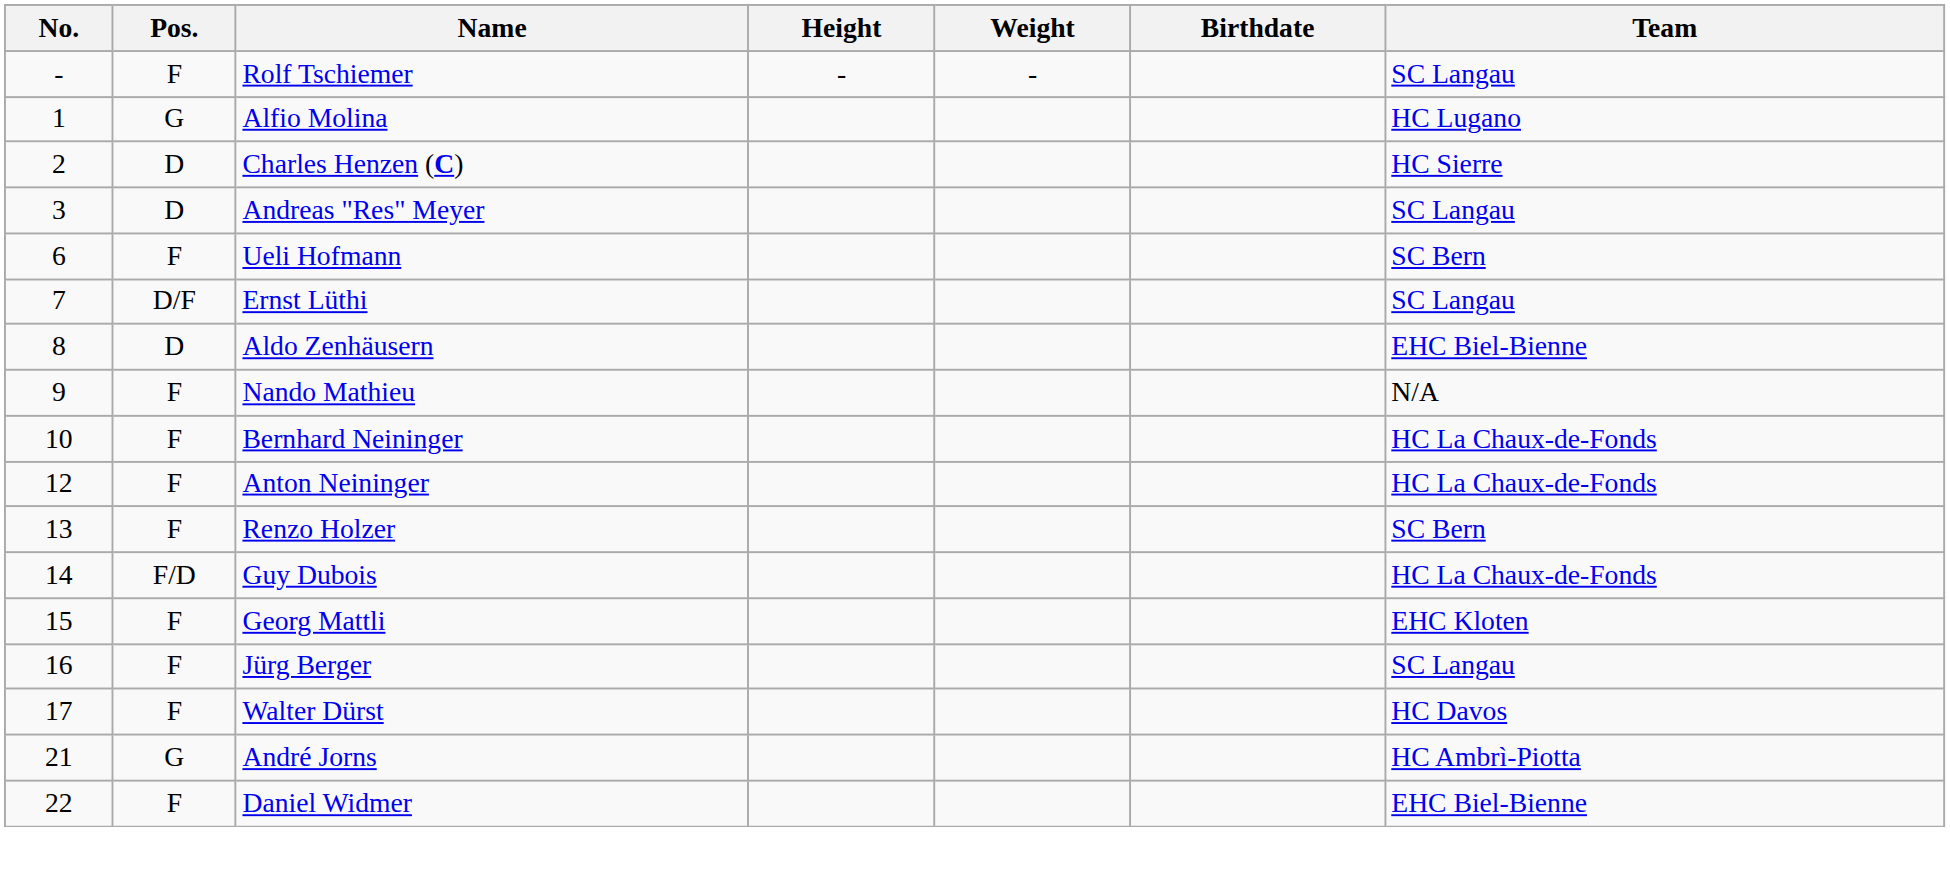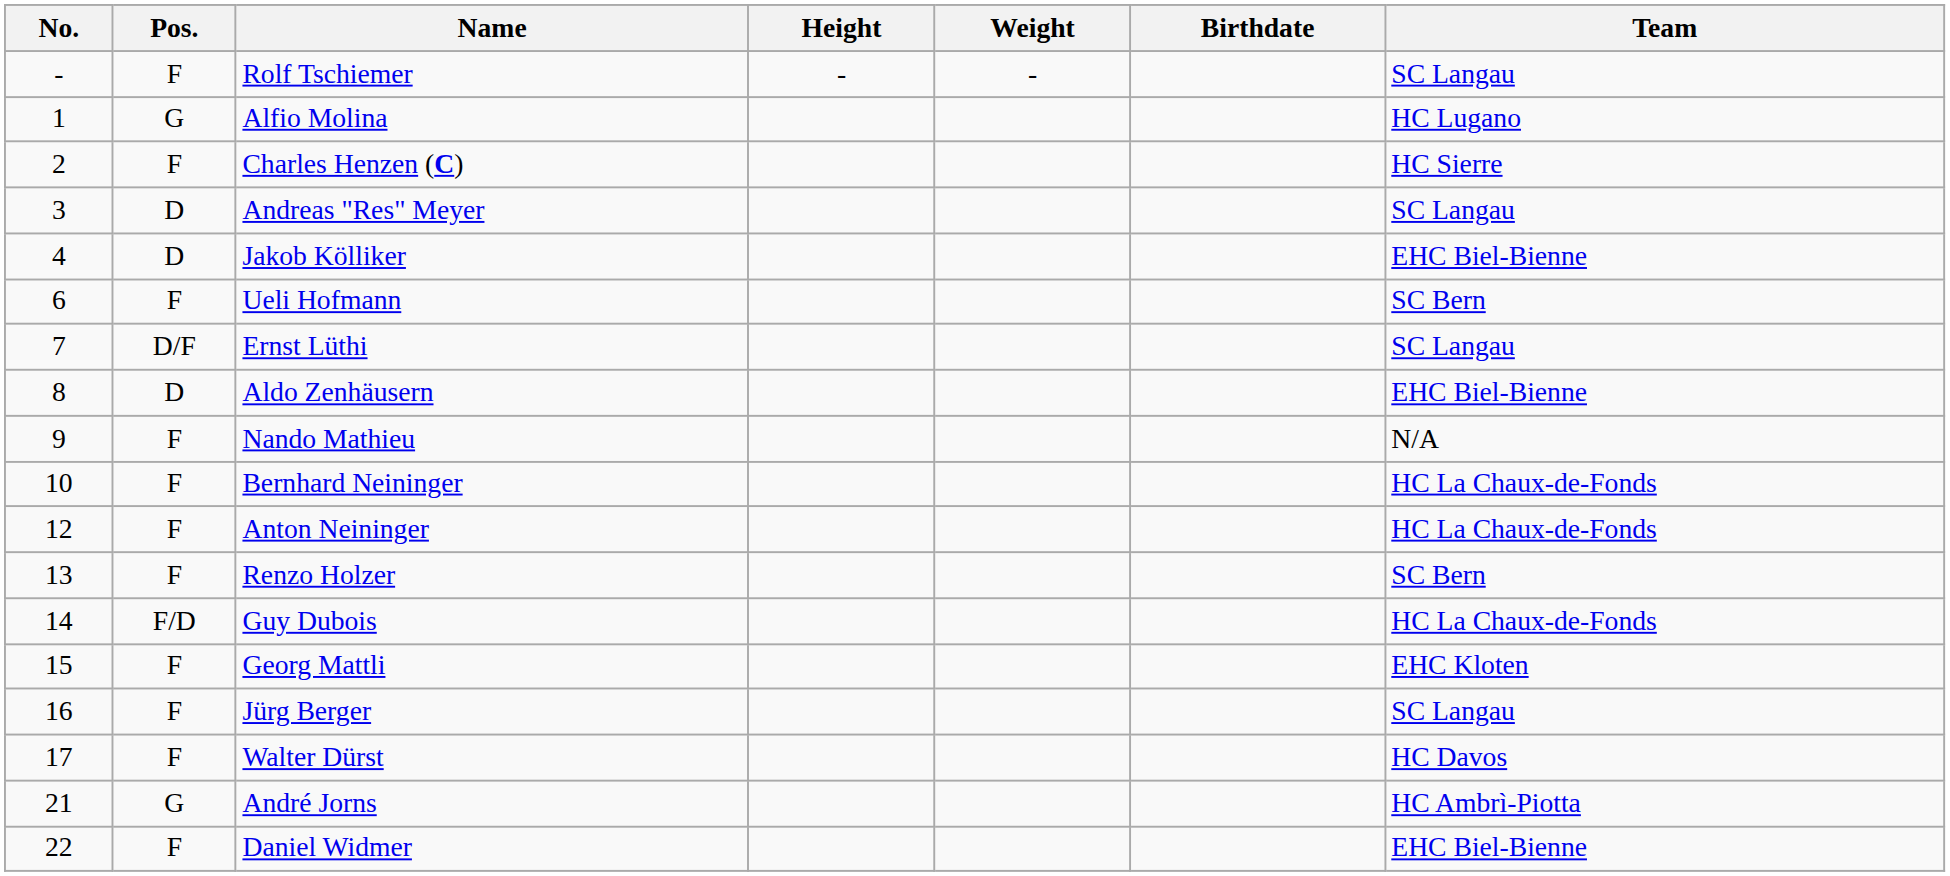 <table class="wikitable sortable" width="80%" style="font-size: 90%; text-align: center;">
 <tr>
 <th>No.</th>
 <th>Pos.</th>
 <th>Name</th>
 <th>Height</th>
 <th>Weight</th>
 <th>Birthdate</th>
 <th>Team</th>
 </tr>
 <tr>
 <td>-</td>
 <td>F</td>
 <td style="text-align:left;"><a href='#'>Rolf Tschiemer</a></td>
 <td>-</td>
 <td>-</td>
 <td style="text-align:right;"></td>
 <td style="text-align:left;"> <a href='#'>SC Langau</a></td>
 </tr>
 <tr>
 <td>1</td>
 <td>G</td>
 <td style="text-align:left;"><a href='#'>Alfio Molina</a></td>
 <td></td>
 <td></td>
 <td style="text-align:right;"></td>
 <td style="text-align:left;"> <a href='#'>HC Lugano</a></td>
 </tr>
 <tr>
 <td>2</td>
-<td>D</td>
+<td>F</td>
 <td style="text-align:left;"><a href='#'>Charles Henzen</a> (<strong><a href='#'>C</a></strong>)</td>
 <td></td>
 <td></td>
 <td style="text-align:right;"></td>
 <td style="text-align:left;"> <a href='#'>HC Sierre</a></td>
 </tr>
 <tr>
 <td>3</td>
 <td>D</td>
 <td style="text-align:left;"><a href='#'>Andreas "Res" Meyer</a></td>
 <td></td>
 <td></td>
 <td style="text-align:right;"></td>
 <td style="text-align:left;"> <a href='#'>SC Langau</a></td>
+</tr>
+<tr>
+<td>4</td>
+<td>D</td>
+<td style="text-align:left;"><a href='#'>Jakob Kölliker</a></td>
+<td></td>
+<td></td>
+<td style="text-align:right;"></td>
+<td style="text-align:left;"> <a href='#'>EHC Biel-Bienne</a></td>
 </tr>
 <tr>
 <td>6</td>
 <td>F</td>
 <td style="text-align:left;"><a href='#'>Ueli Hofmann</a></td>
 <td></td>
 <td></td>
 <td style="text-align:right;"></td>
 <td style="text-align:left;"> <a href='#'>SC Bern</a></td>
 </tr>
 <tr>
 <td>7</td>
 <td>D/F</td>
 <td style="text-align:left;"><a href='#'>Ernst Lüthi</a></td>
 <td></td>
 <td></td>
 <td style="text-align:right;"></td>
 <td style="text-align:left;"> <a href='#'>SC Langau</a></td>
 </tr>
 <tr>
 <td>8</td>
 <td>D</td>
 <td style="text-align:left;"><a href='#'>Aldo Zenhäusern</a></td>
 <td></td>
 <td></td>
 <td style="text-align:right;"></td>
 <td style="text-align:left;"> <a href='#'>EHC Biel-Bienne</a></td>
 </tr>
 <tr>
 <td>9</td>
 <td>F</td>
 <td style="text-align:left;"><a href='#'>Nando Mathieu</a></td>
 <td></td>
 <td></td>
 <td style="text-align:right;"></td>
 <td style="text-align:left;">N/A</td>
 </tr>
 <tr>
 <td>10</td>
 <td>F</td>
 <td style="text-align:left;"><a href='#'>Bernhard Neininger</a></td>
 <td></td>
 <td></td>
 <td style="text-align:right;"></td>
 <td style="text-align:left;"> <a href='#'>HC La Chaux-de-Fonds</a></td>
 </tr>
 <tr>
 <td>12</td>
 <td>F</td>
 <td style="text-align:left;"><a href='#'>Anton Neininger</a></td>
 <td></td>
 <td></td>
 <td style="text-align:right;"></td>
 <td style="text-align:left;"> <a href='#'>HC La Chaux-de-Fonds</a></td>
 </tr>
 <tr>
 <td>13</td>
 <td>F</td>
 <td style="text-align:left;"><a href='#'>Renzo Holzer</a></td>
 <td></td>
 <td></td>
 <td style="text-align:right;"></td>
 <td style="text-align:left;"> <a href='#'>SC Bern</a></td>
 </tr>
 <tr>
 <td>14</td>
 <td>F/D</td>
 <td style="text-align:left;"><a href='#'>Guy Dubois</a></td>
 <td></td>
 <td></td>
 <td style="text-align:right;"></td>
 <td style="text-align:left;"> <a href='#'>HC La Chaux-de-Fonds</a></td>
 </tr>
 <tr>
 <td>15</td>
 <td>F</td>
 <td style="text-align:left;"><a href='#'>Georg Mattli</a></td>
 <td></td>
 <td></td>
 <td style="text-align:right;"></td>
 <td style="text-align:left;"> <a href='#'>EHC Kloten</a></td>
 </tr>
 <tr>
 <td>16</td>
 <td>F</td>
 <td style="text-align:left;"><a href='#'>Jürg Berger</a></td>
 <td></td>
 <td></td>
 <td style="text-align:right;"></td>
 <td style="text-align:left;"> <a href='#'>SC Langau</a></td>
 </tr>
 <tr>
 <td>17</td>
 <td>F</td>
 <td style="text-align:left;"><a href='#'>Walter Dürst</a></td>
 <td></td>
 <td></td>
 <td style="text-align:right;"></td>
 <td style="text-align:left;"> <a href='#'>HC Davos</a></td>
 </tr>
 <tr>
 <td>21</td>
 <td>G</td>
 <td style="text-align:left;"><a href='#'>André Jorns</a></td>
 <td></td>
 <td></td>
 <td style="text-align:right;"></td>
 <td style="text-align:left;"> <a href='#'>HC Ambrì-Piotta</a></td>
 </tr>
 <tr>
 <td>22</td>
 <td>F</td>
 <td style="text-align:left;"><a href='#'>Daniel Widmer</a></td>
 <td></td>
 <td></td>
 <td style="text-align:right;"></td>
 <td style="text-align:left;"> <a href='#'>EHC Biel-Bienne</a></td>
 </tr>
 </table>
